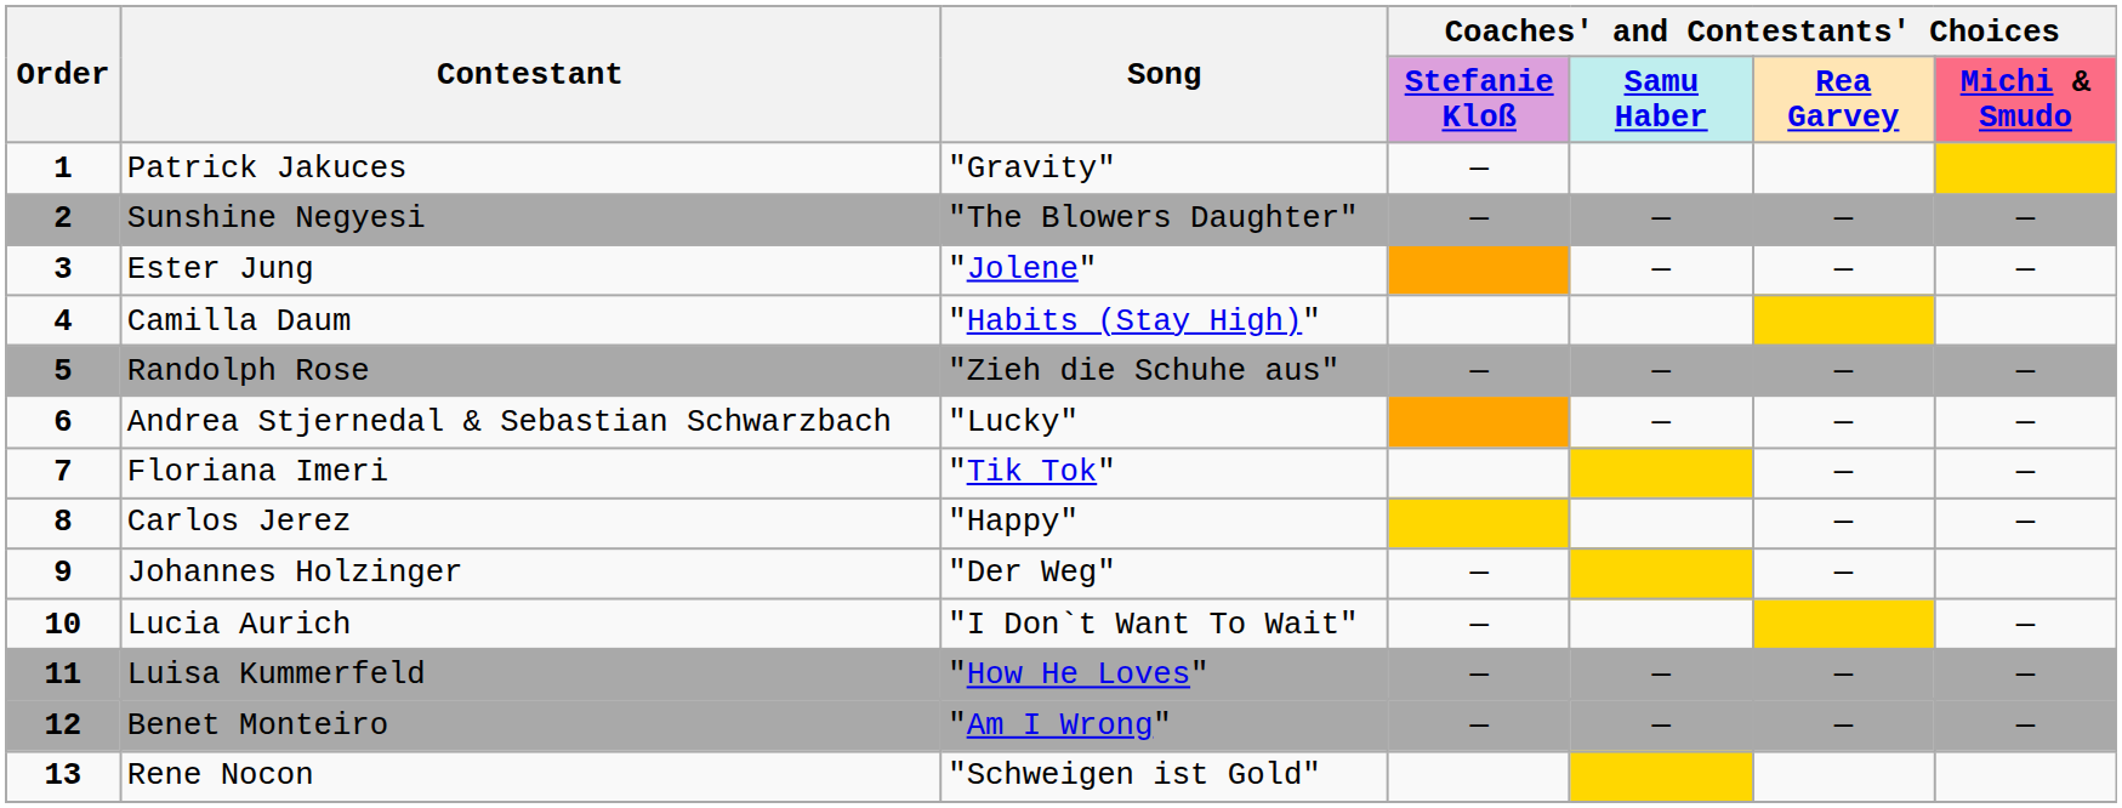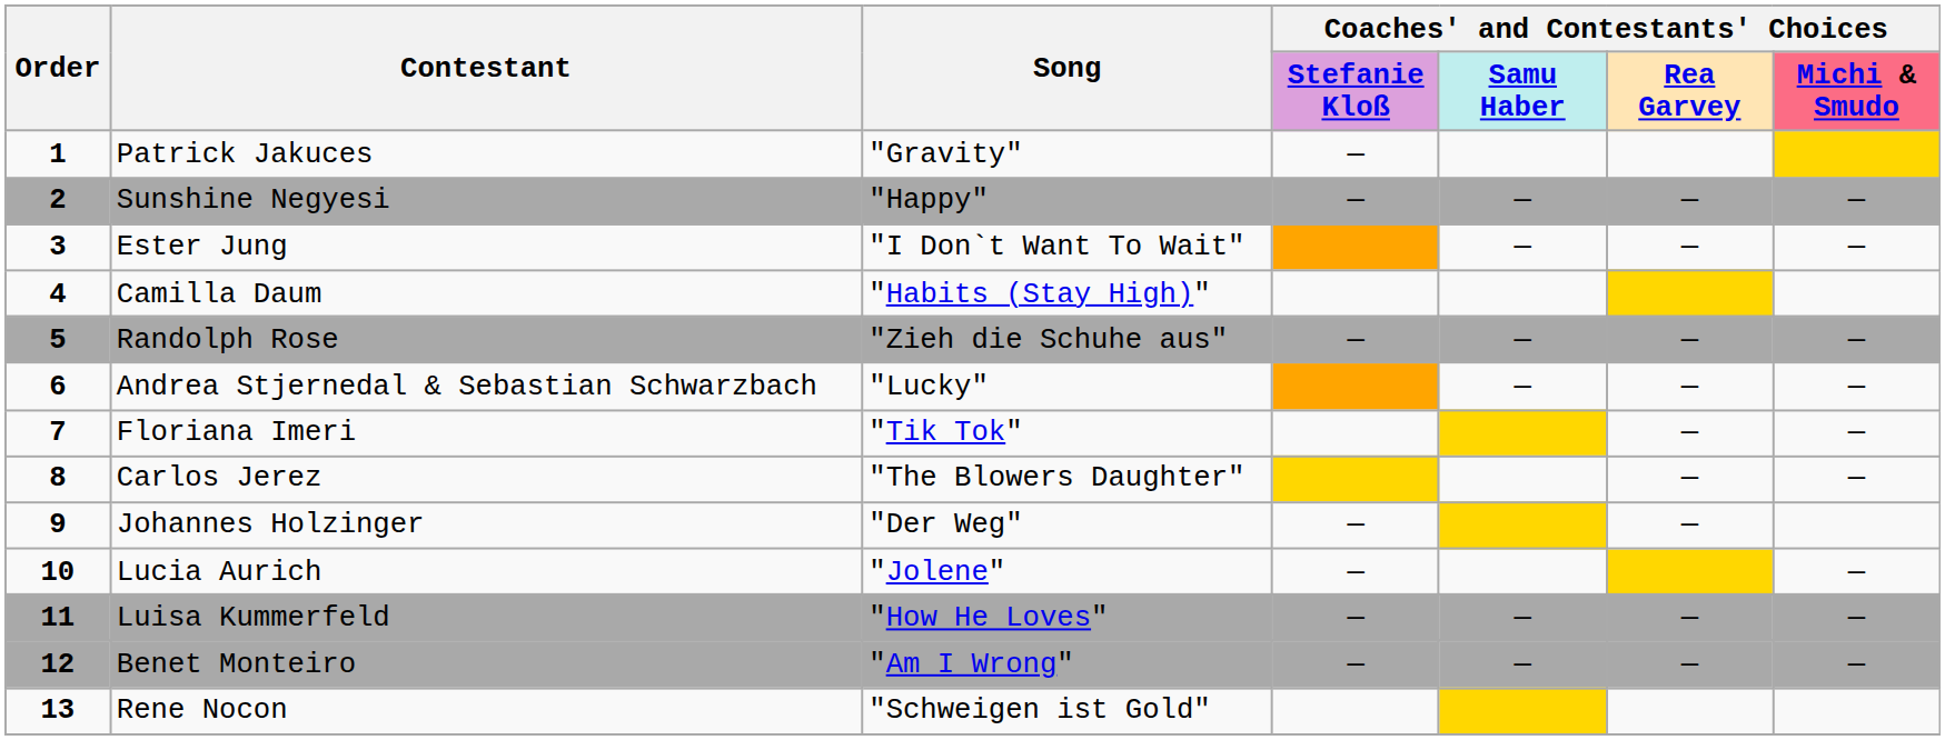 <table class="wikitable" style="width:100%;">
 <tr>
 <th rowspan=2>Order</th>
 <th rowspan=2>Contestant</th>
 <th rowspan=2>Song</th>
 <th colspan=4>Coaches' and Contestants' Choices</th>
 </tr>
 <tr>
 <th style="background-color:#dca0dc" width="70"><a href='#'>Stefanie Kloß</a></th>
 <th style="background-color:#bfeeee" width="70"><a href='#'>Samu Haber</a></th>
 <th style="background-color:#ffe5b4" width="70"><a href='#'>Rea Garvey</a></th>
 <th style="background-color:#FC6C85" width="70"><a href='#'>Michi</a> & <a href='#'>Smudo</a></th>
 </tr>
 <tr>
 <td align="center"><strong>1</strong></td>
 <td>Patrick Jakuces</td>
 <td>"Gravity"</td>
 <td align="center">—</td>
 <td style=";text-align:center;"></td>
 <td style=";text-align:center;"></td>
 <td style="background:gold;text-align:center;"></td>
 </tr>
 <tr>
 </tr>
 <tr bgcolor=darkgrey>
 <td align="center"><strong>2</strong></td>
 <td>Sunshine Negyesi</td>
-<td>"The Blowers Daughter"</td>
+<td>"Happy"</td>
 <td align="center">—</td>
 <td align="center">—</td>
 <td align="center">—</td>
 <td align="center">—</td>
 </tr>
 <tr>
 <td align="center"><strong>3</strong></td>
 <td>Ester Jung</td>
-<td>"<a href='#'>Jolene</a>"</td>
+<td>"I Don`t Want To Wait"</td>
 <td style="background:orange;text-align:center;"></td>
 <td align="center">—</td>
 <td align="center">—</td>
 <td align="center">—</td>
 </tr>
 <tr>
 <td align="center"><strong>4</strong></td>
 <td>Camilla Daum</td>
 <td>"<a href='#'>Habits (Stay High)</a>"</td>
 <td style=";text-align:center;"></td>
 <td style=";text-align:center;"></td>
 <td style="background:gold;text-align:center;"></td>
 <td style=";text-align:center;"></td>
 </tr>
 <tr>
 </tr>
 <tr bgcolor=darkgrey>
 <td align="center"><strong>5</strong></td>
 <td>Randolph Rose</td>
 <td>"Zieh die Schuhe aus"</td>
 <td align="center">—</td>
 <td align="center">—</td>
 <td align="center">—</td>
 <td align="center">—</td>
 </tr>
 <tr>
 <td align="center"><strong>6</strong></td>
 <td>Andrea Stjernedal & Sebastian Schwarzbach</td>
 <td>"Lucky"</td>
 <td style="background:orange;text-align:center;"></td>
 <td align="center">—</td>
 <td align="center">—</td>
 <td align="center">—</td>
 </tr>
 <tr>
 <td align="center"><strong>7</strong></td>
 <td>Floriana Imeri</td>
 <td>"<a href='#'>Tik Tok</a>"</td>
 <td style=";text-align:center;"></td>
 <td style="background:gold;text-align:center;"></td>
 <td align="center">—</td>
 <td align="center">—</td>
 </tr>
 <tr>
 <td align="center"><strong>8</strong></td>
 <td>Carlos Jerez</td>
-<td>"Happy"</td>
+<td>"The Blowers Daughter"</td>
 <td style="background:gold;text-align:center;"></td>
 <td style=";text-align:center;"></td>
 <td align="center">—</td>
 <td align="center">—</td>
 </tr>
 <tr>
 <td align="center"><strong>9</strong></td>
 <td>Johannes Holzinger</td>
 <td>"Der Weg"</td>
 <td align="center">—</td>
 <td style="background:gold;text-align:center;"></td>
 <td align="center">—</td>
 <td style=";text-align:center;"></td>
 </tr>
 <tr>
 <td align="center"><strong>10</strong></td>
 <td>Lucia Aurich</td>
-<td>"I Don`t Want To Wait"</td>
+<td>"<a href='#'>Jolene</a>"</td>
 <td align="center">—</td>
 <td style=";text-align:center;"></td>
 <td style="background:gold;text-align:center;"></td>
 <td align="center">—</td>
 </tr>
 <tr>
 </tr>
 <tr bgcolor=darkgrey>
 <td align="center"><strong>11</strong></td>
 <td>Luisa Kummerfeld</td>
 <td>"<a href='#'>How He Loves</a>"</td>
 <td align="center">—</td>
 <td align="center">—</td>
 <td align="center">—</td>
 <td align="center">—</td>
 </tr>
 <tr>
 </tr>
 <tr bgcolor=darkgrey>
 <td align="center"><strong>12</strong></td>
 <td>Benet Monteiro</td>
 <td>"<a href='#'>Am I Wrong</a>"</td>
 <td align="center">—</td>
 <td align="center">—</td>
 <td align="center">—</td>
 <td align="center">—</td>
 </tr>
 <tr>
 <td align="center"><strong>13</strong></td>
 <td>Rene Nocon</td>
 <td>"Schweigen ist Gold"</td>
 <td style=";text-align:center;"></td>
 <td style="background:gold;text-align:center;"></td>
 <td style=";text-align:center;"></td>
 <td style=";text-align:center;"></td>
 </tr>
 <tr>
 </tr>
 </table>
